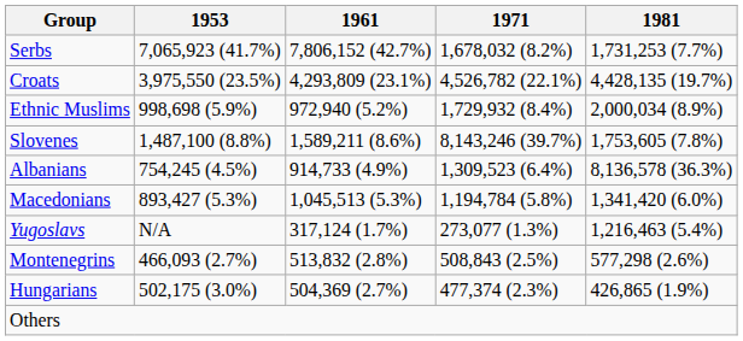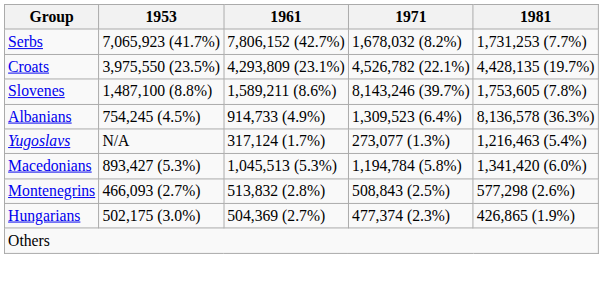 <table class="wikitable">
 <tr>
 <th>Group</th>
 <th>1953</th>
 <th>1961</th>
 <th>1971</th>
 <th>1981</th>
 </tr>
 <tr>
 <td><a href='#'>Serbs</a></td>
 <td>7,065,923 (41.7%)</td>
 <td>7,806,152 (42.7%)</td>
 <td>1,678,032 (8.2%)</td>
 <td>1,731,253 (7.7%)</td>
 </tr>
 <tr>
 <td><a href='#'>Croats</a></td>
 <td>3,975,550 (23.5%)</td>
 <td>4,293,809 (23.1%)</td>
 <td>4,526,782 (22.1%)</td>
 <td>4,428,135 (19.7%)</td>
 </tr>
 <tr>
-<td><a href='#'>Ethnic Muslims</a></td>
-<td>998,698 (5.9%)</td>
-<td>972,940 (5.2%)</td>
-<td>1,729,932 (8.4%)</td>
-<td>2,000,034 (8.9%)</td>
-</tr>
-<tr>
 <td><a href='#'>Slovenes</a></td>
 <td>1,487,100 (8.8%)</td>
 <td>1,589,211 (8.6%)</td>
 <td>8,143,246 (39.7%)</td>
 <td>1,753,605 (7.8%)</td>
 </tr>
 <tr>
 <td><a href='#'>Albanians</a></td>
 <td>754,245 (4.5%)</td>
 <td>914,733 (4.9%)</td>
 <td>1,309,523 (6.4%)</td>
 <td>8,136,578 (36.3%)</td>
 </tr>
 <tr>
+<td><em><a href='#'>Yugoslavs</a></em></td>
+<td>N/A</td>
+<td>317,124 (1.7%)</td>
+<td>273,077 (1.3%)</td>
+<td>1,216,463 (5.4%)</td>
+</tr>
+<tr>
 <td><a href='#'>Macedonians</a></td>
 <td>893,427 (5.3%)</td>
 <td>1,045,513 (5.3%)</td>
 <td>1,194,784 (5.8%)</td>
 <td>1,341,420 (6.0%)</td>
-</tr>
-<tr>
-<td><em><a href='#'>Yugoslavs</a></em></td>
-<td>N/A</td>
-<td>317,124 (1.7%)</td>
-<td>273,077 (1.3%)</td>
-<td>1,216,463 (5.4%)</td>
 </tr>
 <tr>
 <td><a href='#'>Montenegrins</a></td>
 <td>466,093 (2.7%)</td>
 <td>513,832 (2.8%)</td>
 <td>508,843 (2.5%)</td>
 <td>577,298 (2.6%)</td>
 </tr>
 <tr>
 <td><a href='#'>Hungarians</a></td>
 <td>502,175 (3.0%)</td>
 <td>504,369 (2.7%)</td>
 <td>477,374 (2.3%)</td>
 <td>426,865 (1.9%)</td>
 </tr>
 <tr>
 <td colspan=5>Others</td>
 </tr>
 </table>
